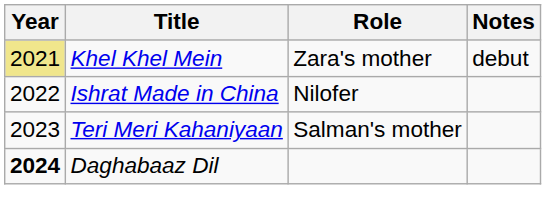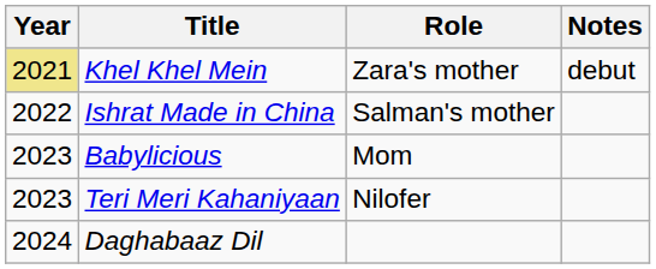 <table class="wikitable sortable plainrowheaders">
 <tr style="text-align:center;">
 <th scope="col">Year</th>
 <th scope="col">Title</th>
 <th scope="col">Role</th>
 <th scope="col">Notes</th>
 </tr>
 <tr>
 <td style="background: khaki;">2021</td>
 <td><em><a href='#'>Khel Khel Mein</a></em></td>
 <td>Zara's mother</td>
 <td>debut</td>
 </tr>
 <tr>
 <td>2022</td>
 <td><em><a href='#'>Ishrat Made in China</a></em></td>
-<td>Nilofer</td>
+<td>Salman's mother</td>
+<td></td>
+</tr>
+<tr>
+<td>2023</td>
+<td><em><a href='#'>Babylicious</a></em></td>
+<td>Mom</td>
 <td></td>
 </tr>
 <tr>
 <td>2023</td>
 <td><em><a href='#'>Teri Meri Kahaniyaan</a></em></td>
-<td>Salman's mother</td>
+<td>Nilofer</td>
 <td></td>
 </tr>
 <tr>
-<td><strong>2024</strong></td>
+<td>2024</td>
 <td><em>Daghabaaz Dil</em></td>
 <td></td>
 <td></td>
 </tr>
 </table>
